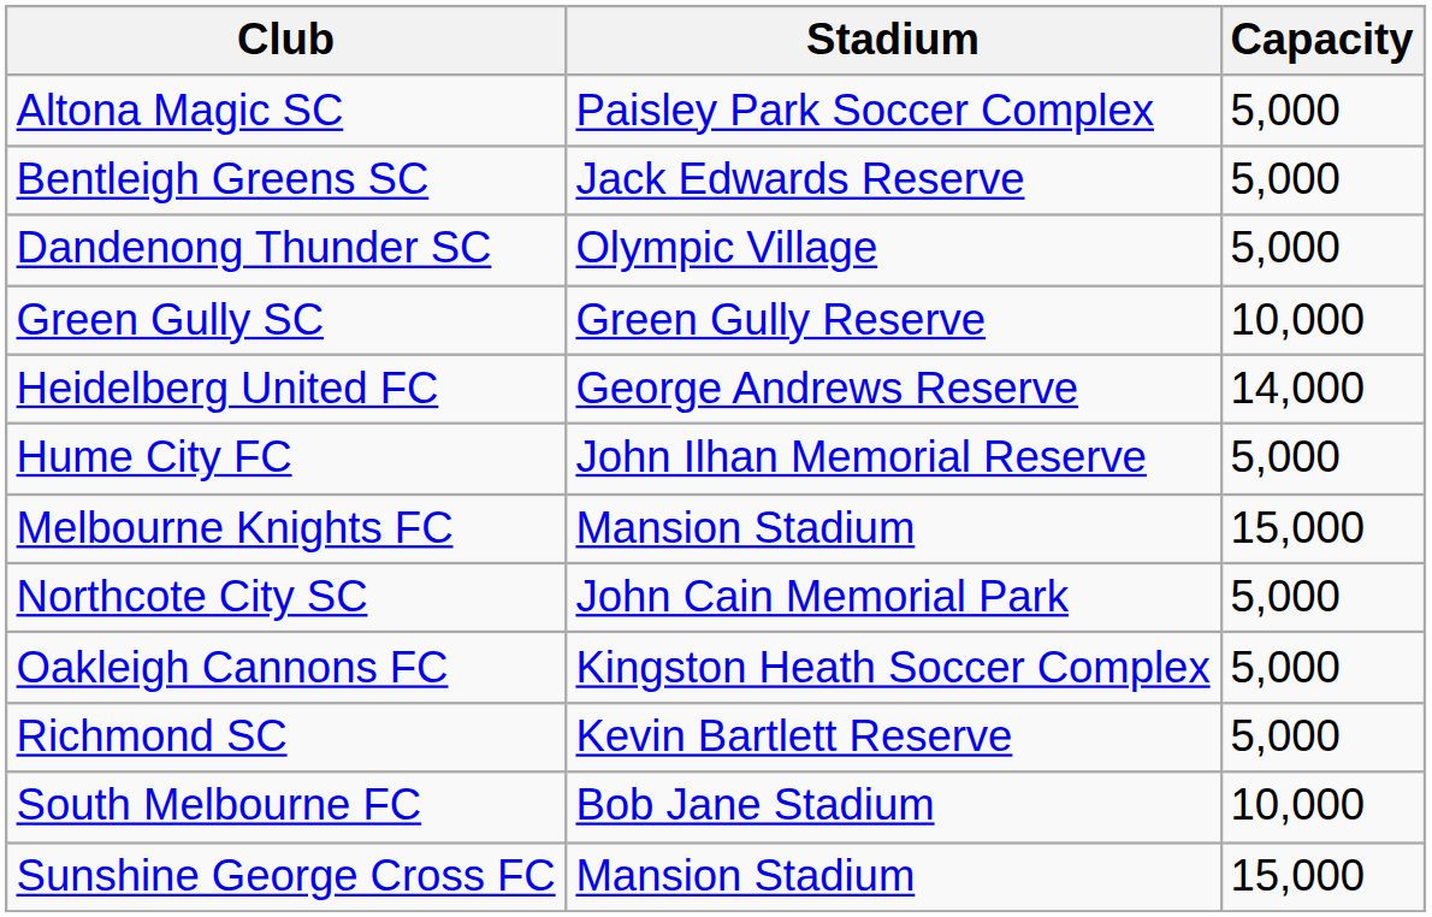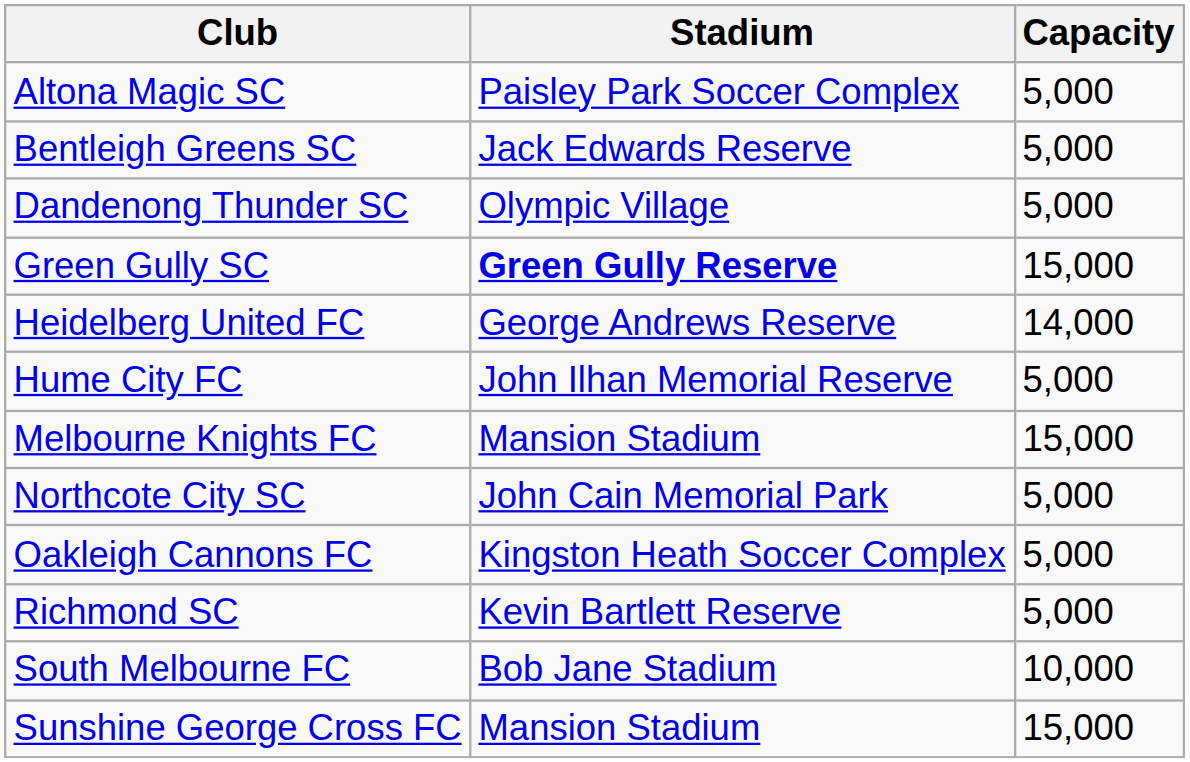 <table class="wikitable sortable">
 <tr>
 <th>Club</th>
 <th>Stadium</th>
 <th>Capacity</th>
 </tr>
 <tr>
 <td><a href='#'>Altona Magic SC</a></td>
 <td><a href='#'>Paisley Park Soccer Complex</a></td>
 <td>5,000</td>
 </tr>
 <tr>
 <td><a href='#'>Bentleigh Greens SC</a></td>
 <td><a href='#'>Jack Edwards Reserve</a></td>
 <td>5,000</td>
 </tr>
 <tr>
 <td><a href='#'>Dandenong Thunder SC</a></td>
 <td><a href='#'>Olympic Village</a></td>
 <td>5,000</td>
 </tr>
 <tr>
 <td><a href='#'>Green Gully SC</a></td>
-<td><a href='#'>Green Gully Reserve</a></td>
-<td>10,000</td>
+<td><strong><a href='#'>Green Gully Reserve</a></strong></td>
+<td>15,000</td>
 </tr>
 <tr>
 <td><a href='#'>Heidelberg United FC</a></td>
 <td><a href='#'>George Andrews Reserve</a></td>
 <td>14,000</td>
 </tr>
 <tr>
 <td><a href='#'>Hume City FC</a></td>
 <td><a href='#'>John Ilhan Memorial Reserve</a></td>
 <td>5,000</td>
 </tr>
 <tr>
 <td><a href='#'>Melbourne Knights FC</a></td>
 <td><a href='#'>Mansion Stadium</a></td>
 <td>15,000</td>
 </tr>
 <tr>
 <td><a href='#'>Northcote City SC</a></td>
 <td><a href='#'>John Cain Memorial Park</a></td>
 <td>5,000</td>
 </tr>
 <tr>
 <td><a href='#'>Oakleigh Cannons FC</a></td>
 <td><a href='#'>Kingston Heath Soccer Complex</a></td>
 <td>5,000</td>
 </tr>
 <tr>
 <td><a href='#'>Richmond SC</a></td>
 <td><a href='#'>Kevin Bartlett Reserve</a></td>
 <td>5,000</td>
 </tr>
 <tr>
 <td><a href='#'>South Melbourne FC</a></td>
 <td><a href='#'>Bob Jane Stadium</a></td>
 <td>10,000</td>
 </tr>
 <tr>
 <td><a href='#'>Sunshine George Cross FC</a></td>
 <td><a href='#'>Mansion Stadium</a></td>
 <td>15,000</td>
 </tr>
 <tr>
 </tr>
 </table>
